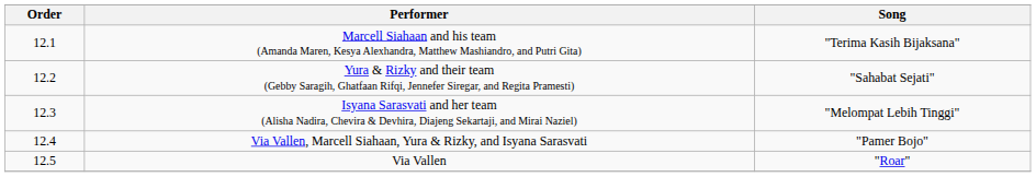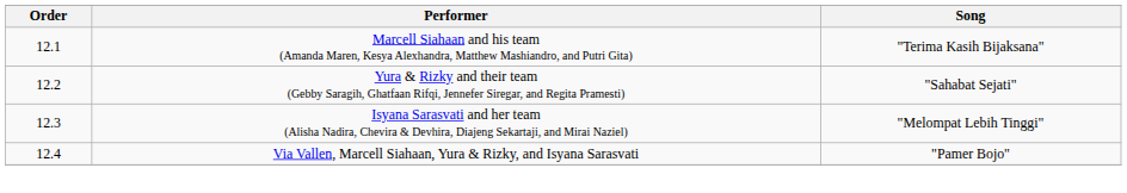 <table class="wikitable" style="text-align:center; width:100%;">
 <tr>
 </tr>
 <tr>
 <th>Order</th>
 <th>Performer</th>
 <th>Song</th>
 </tr>
 <tr>
 <td>12.1</td>
 <td><a href='#'>Marcell Siahaan</a> and his team <br><small>(Amanda Maren, Kesya Alexhandra, Matthew Mashiandro, and Putri Gita)</small></td>
 <td>"Terima Kasih Bijaksana"</td>
 </tr>
 <tr>
 <td>12.2</td>
 <td><a href='#'>Yura</a> & <a href='#'>Rizky</a> and their team <br><small>(Gebby Saragih, Ghatfaan Rifqi, Jennefer Siregar, and Regita Pramesti)</small></td>
 <td>"Sahabat Sejati"</td>
 </tr>
 <tr>
 <td>12.3</td>
 <td><a href='#'>Isyana Sarasvati</a> and her team <br><small>(Alisha Nadira, Chevira & Devhira, Diajeng Sekartaji, and Mirai Naziel)</small></td>
 <td>"Melompat Lebih Tinggi"</td>
 </tr>
 <tr>
 <td>12.4</td>
 <td><a href='#'>Via Vallen</a>, Marcell Siahaan, Yura & Rizky, and Isyana Sarasvati</td>
 <td>"Pamer Bojo"</td>
 </tr>
 <tr>
-<td>12.5</td>
-<td>Via Vallen</td>
-<td>"<a href='#'>Roar</a>"</td>
-</tr>
-<tr>
 </tr>
 </table>
